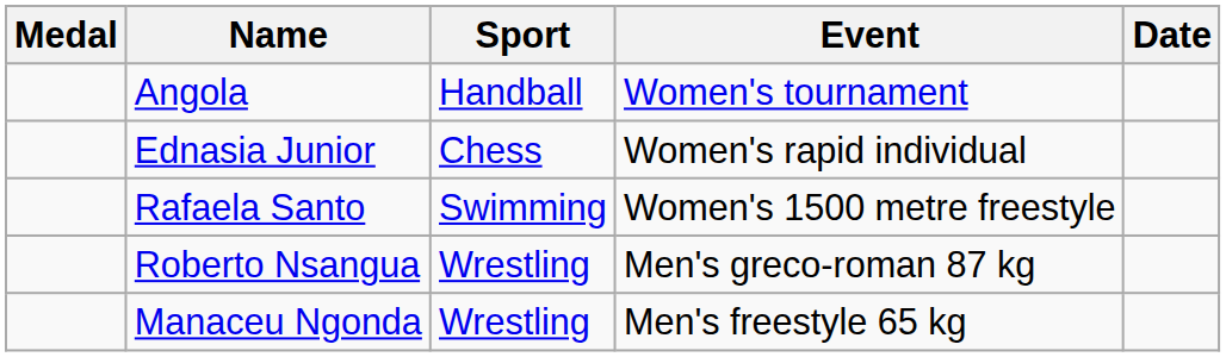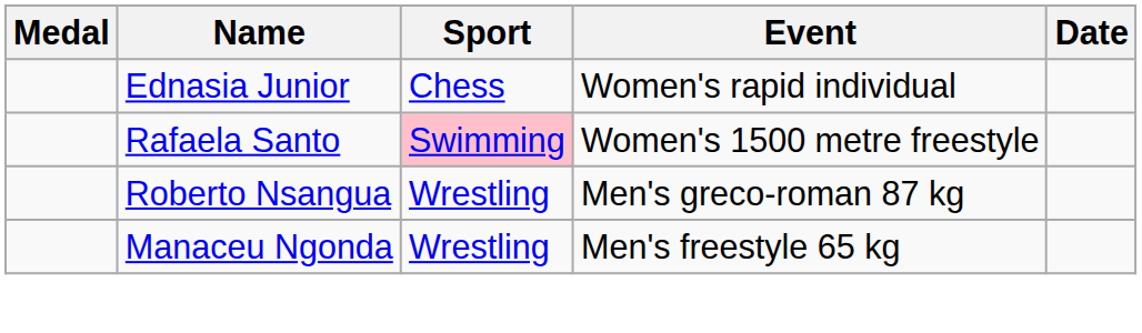 <table class="wikitable sortable" style="font-size:95%">
 <tr>
 <th>Medal</th>
 <th>Name</th>
 <th>Sport</th>
 <th>Event</th>
 <th>Date</th>
-</tr>
-<tr>
-<td></td>
-<td><a href='#'>Angola</a></td>
-<td><a href='#'>Handball</a></td>
-<td><a href='#'>Women's tournament</a></td>
-<td></td>
 </tr>
 <tr>
 <td></td>
 <td><a href='#'>Ednasia Junior</a></td>
 <td><a href='#'>Chess</a></td>
 <td>Women's rapid individual</td>
 <td></td>
 </tr>
 <tr>
 <td></td>
 <td><a href='#'>Rafaela Santo</a></td>
-<td><a href='#'>Swimming</a></td>
+<td style="background: pink;"><a href='#'>Swimming</a></td>
 <td>Women's 1500 metre freestyle</td>
 <td></td>
 </tr>
 <tr>
 <td></td>
 <td><a href='#'>Roberto Nsangua</a></td>
 <td><a href='#'>Wrestling</a></td>
 <td>Men's greco-roman 87 kg</td>
 <td></td>
 </tr>
 <tr>
 <td></td>
 <td><a href='#'>Manaceu Ngonda</a></td>
 <td><a href='#'>Wrestling</a></td>
 <td>Men's freestyle 65 kg</td>
 <td></td>
 </tr>
 </table>
